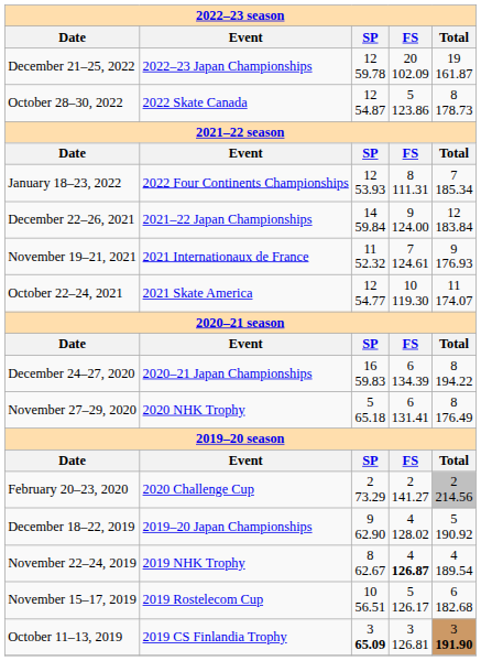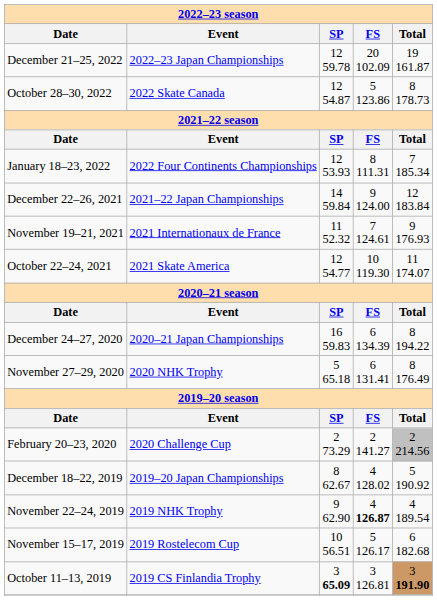 <table class="wikitable">
 <tr>
 <th style="background-color: #ffdead; " colspan=5 align=center><a href='#'>2022–23 season</a></th>
 </tr>
 <tr>
 <th>Date</th>
 <th>Event</th>
 <th><a href='#'>SP</a></th>
 <th><a href='#'>FS</a></th>
 <th>Total</th>
 </tr>
 <tr>
 <td>December 21–25, 2022</td>
 <td><a href='#'>2022–23 Japan Championships</a></td>
 <td align=center>12 <br> 59.78</td>
 <td align=center>20 <br> 102.09</td>
 <td align=center>19 <br> 161.87</td>
 </tr>
 <tr>
 <td>October 28–30, 2022</td>
 <td><a href='#'>2022 Skate Canada</a></td>
 <td align=center>12 <br> 54.87</td>
 <td align=center>5 <br> 123.86</td>
 <td align=center>8 <br> 178.73</td>
 </tr>
 <tr>
 <td style="background-color: #ffdead; " colspan=5 align=center><a href='#'><strong>2021–22 season</strong></a></td>
 </tr>
 <tr>
 <th>Date</th>
 <th>Event</th>
 <th><a href='#'>SP</a></th>
 <th><a href='#'>FS</a></th>
 <th>Total</th>
 </tr>
 <tr>
 <td>January 18–23, 2022</td>
 <td><a href='#'>2022 Four Continents Championships</a></td>
 <td align=center>12 <br> 53.93</td>
 <td align=center>8 <br> 111.31</td>
 <td align=center>7 <br> 185.34</td>
 </tr>
 <tr>
 <td>December 22–26, 2021</td>
 <td><a href='#'>2021–22 Japan Championships</a></td>
 <td align=center>14 <br> 59.84</td>
 <td align=center>9 <br> 124.00</td>
 <td align=center>12 <br> 183.84</td>
 </tr>
 <tr>
 <td>November 19–21, 2021</td>
 <td><a href='#'>2021 Internationaux de France</a></td>
 <td align=center>11 <br> 52.32</td>
 <td align=center>7 <br> 124.61</td>
 <td align=center>9 <br> 176.93</td>
 </tr>
 <tr>
 <td>October 22–24, 2021</td>
 <td><a href='#'>2021 Skate America</a></td>
 <td align=center>12 <br> 54.77</td>
 <td align=center>10 <br> 119.30</td>
 <td align=center>11 <br> 174.07</td>
 </tr>
 <tr>
 <th style="background-color: #ffdead;" colspan=6 align=center><a href='#'>2020–21 season</a></th>
 </tr>
 <tr>
 <th>Date</th>
 <th>Event</th>
 <th><a href='#'>SP</a></th>
 <th><a href='#'>FS</a></th>
 <th>Total</th>
 </tr>
 <tr>
 <td>December 24–27, 2020</td>
 <td><a href='#'>2020–21 Japan Championships</a></td>
 <td align=center>16 <br> 59.83</td>
 <td align=center>6 <br> 134.39</td>
 <td align=center>8 <br> 194.22</td>
 </tr>
 <tr>
 <td>November 27–29, 2020</td>
 <td><a href='#'>2020 NHK Trophy</a></td>
 <td align=center>5 <br> 65.18</td>
 <td align=center>6 <br> 131.41</td>
 <td align=center>8 <br> 176.49</td>
 </tr>
 <tr>
 <th style="background-color: #ffdead;" colspan=6 align=center><a href='#'>2019–20 season</a></th>
 </tr>
 <tr>
 <th>Date</th>
 <th>Event</th>
 <th><a href='#'>SP</a></th>
 <th><a href='#'>FS</a></th>
 <th>Total</th>
 </tr>
 <tr>
 <td>February 20–23, 2020</td>
 <td><a href='#'>2020 Challenge Cup</a></td>
 <td align=center>2 <br> 73.29</td>
 <td align=center>2 <br> 141.27</td>
 <td align=center bgcolor=silver>2 <br> 214.56</td>
 </tr>
 <tr>
 <td>December 18–22, 2019</td>
 <td><a href='#'>2019–20 Japan Championships</a></td>
-<td align=center>9 <br> 62.90</td>
+<td align=center>8 <br> 62.67</td>
 <td align=center>4 <br> 128.02</td>
 <td align=center>5 <br> 190.92</td>
 </tr>
 <tr>
 <td>November 22–24, 2019</td>
 <td><a href='#'>2019 NHK Trophy</a></td>
-<td align=center>8 <br> 62.67</td>
+<td align=center>9 <br> 62.90</td>
 <td align=center>4 <br> <strong>126.87</strong></td>
 <td align=center>4 <br> 189.54</td>
 </tr>
 <tr>
 <td>November 15–17, 2019</td>
 <td><a href='#'>2019 Rostelecom Cup</a></td>
 <td align=center>10 <br> 56.51</td>
 <td align=center>5 <br> 126.17</td>
 <td align=center>6 <br> 182.68</td>
 </tr>
 <tr>
 <td>October 11–13, 2019</td>
 <td><a href='#'>2019 CS Finlandia Trophy</a></td>
 <td align=center>3 <br> <strong>65.09</strong></td>
 <td align=center>3 <br> 126.81</td>
 <td align=center bgcolor=cc9966>3 <br> <strong>191.90</strong></td>
 </tr>
 <tr>
 </tr>
 </table>
